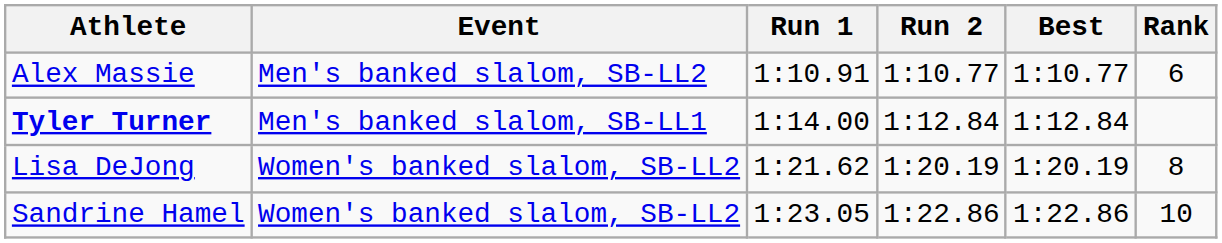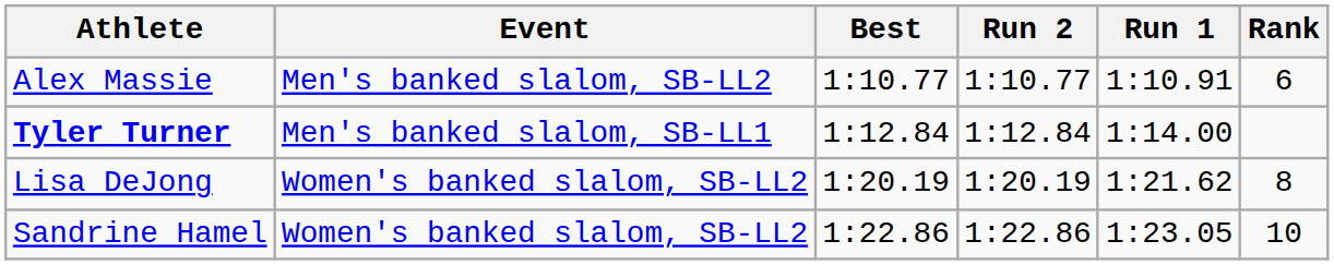 <table class="wikitable" style="font-size:90%">
 <tr>
 <th>Athlete</th>
 <th>Event</th>
+<th>Best</th>
+<th>Run 2</th>
 <th>Run 1</th>
-<th>Run 2</th>
-<th>Best</th>
 <th>Rank</th>
 </tr>
 <tr align=center>
 <td align=left><a href='#'>Alex Massie</a></td>
 <td align=left><a href='#'>Men's banked slalom, SB-LL2</a></td>
-<td>1:10.91</td>
 <td>1:10.77</td>
 <td>1:10.77</td>
+<td>1:10.91</td>
 <td>6</td>
 </tr>
 <tr align=center>
 <td align=left><strong><a href='#'>Tyler Turner</a></strong></td>
 <td align=left><a href='#'>Men's banked slalom, SB-LL1</a></td>
-<td>1:14.00</td>
 <td>1:12.84</td>
 <td>1:12.84</td>
+<td>1:14.00</td>
 <td></td>
 </tr>
 <tr align=center>
 <td align=left><a href='#'>Lisa DeJong</a></td>
 <td align=left><a href='#'>Women's banked slalom, SB-LL2</a></td>
-<td>1:21.62</td>
 <td>1:20.19</td>
 <td>1:20.19</td>
+<td>1:21.62</td>
 <td>8</td>
 </tr>
 <tr align=center>
 <td align=left><a href='#'>Sandrine Hamel</a></td>
 <td align=left><a href='#'>Women's banked slalom, SB-LL2</a></td>
-<td>1:23.05</td>
 <td>1:22.86</td>
 <td>1:22.86</td>
+<td>1:23.05</td>
 <td>10</td>
 </tr>
 </table>
